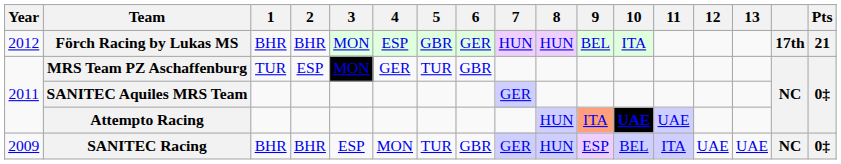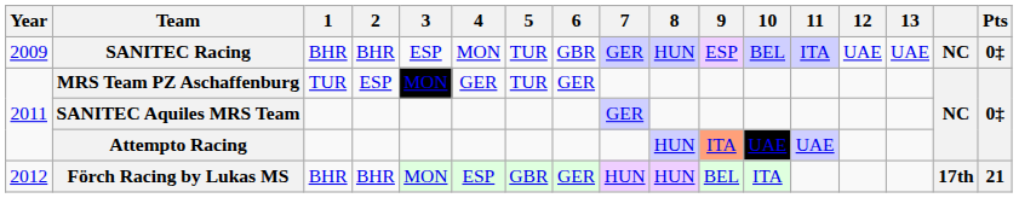 <table class="wikitable" style="text-align:center; font-size:90%">
 <tr>
 <th>Year</th>
 <th>Team</th>
 <th>1</th>
 <th>2</th>
 <th>3</th>
 <th>4</th>
 <th>5</th>
 <th>6</th>
 <th>7</th>
 <th>8</th>
 <th>9</th>
 <th>10</th>
 <th>11</th>
 <th>12</th>
 <th>13</th>
 <th></th>
 <th>Pts</th>
 </tr>
 <tr>
-<td><a href='#'>2012</a></td>
-<th>Förch Racing by Lukas MS</th>
+<td><a href='#'>2009</a></td>
+<th>SANITEC Racing</th>
 <td><a href='#'>BHR</a></td>
 <td><a href='#'>BHR</a></td>
-<td style="background:#DFFFDF;"><a href='#'>MON</a><br></td>
-<td style="background:#DFFFDF;"><a href='#'>ESP</a><br></td>
-<td style="background:#DFFFDF;"><a href='#'>GBR</a><br></td>
-<td style="background:#DFFFDF;"><a href='#'>GER</a><br></td>
-<td style="background:#EFCFFF;"><a href='#'>HUN</a><br></td>
-<td style="background:#EFCFFF;"><a href='#'>HUN</a><br></td>
-<td style="background:#DFFFDF;"><a href='#'>BEL</a><br></td>
-<td style="background:#DFFFDF;"><a href='#'>ITA</a><br></td>
-<td></td>
-<td></td>
-<td></td>
-<th>17th</th>
-<th>21</th>
+<td><a href='#'>ESP</a></td>
+<td><a href='#'>MON</a></td>
+<td><a href='#'>TUR</a></td>
+<td><a href='#'>GBR</a></td>
+<td style="background:#CFCFFF;"><a href='#'>GER</a><br></td>
+<td style="background:#CFCFFF;"><a href='#'>HUN</a><br></td>
+<td style="background:#EFCFFF;"><a href='#'>ESP</a><br></td>
+<td style="background:#CFCFFF;"><a href='#'>BEL</a><br></td>
+<td style="background:#CFCFFF;"><a href='#'>ITA</a><br></td>
+<td><a href='#'>UAE</a></td>
+<td><a href='#'>UAE</a></td>
+<th>NC</th>
+<th>0‡</th>
 </tr>
 <tr>
 <td rowspan=3><a href='#'>2011</a></td>
 <th>MRS Team PZ Aschaffenburg</th>
 <td><a href='#'>TUR</a></td>
 <td><a href='#'>ESP</a></td>
 <td style="background:#000000; color:#ffffff"><a href='#'><span>MON</span></a><br></td>
 <td><a href='#'>GER</a></td>
 <td><a href='#'>TUR</a></td>
-<td><a href='#'>GBR</a></td>
+<td><a href='#'>GER</a></td>
 <td></td>
 <td></td>
 <td></td>
 <td></td>
 <td></td>
 <td></td>
 <td></td>
 <th rowspan=3>NC</th>
 <th rowspan=3>0‡</th>
 </tr>
 <tr>
 <th>SANITEC Aquiles MRS Team</th>
 <td></td>
 <td></td>
 <td></td>
 <td></td>
 <td></td>
 <td></td>
 <td style="background:#CFCFFF;"><a href='#'>GER</a><br></td>
 <td></td>
 <td></td>
 <td></td>
 <td></td>
 <td></td>
 <td></td>
 </tr>
 <tr>
 <th>Attempto Racing</th>
 <td></td>
 <td></td>
 <td></td>
 <td></td>
 <td></td>
 <td></td>
 <td></td>
 <td style="background:#CFCFFF;"><a href='#'>HUN</a><br></td>
 <td style="background: lightsalmon;"><a href='#'>ITA</a></td>
-<td style="background:#000000; color:#ffffff"><strong><a href='#'><span>UAE</span></a><br></strong></td>
+<td style="background:#000000; color:#ffffff"><a href='#'><span>UAE</span></a><br></td>
 <td style="background:#CFCFFF;"><a href='#'>UAE</a><br></td>
 <td></td>
 <td></td>
 </tr>
 <tr>
-<td><a href='#'>2009</a></td>
-<th>SANITEC Racing</th>
+<td><a href='#'>2012</a></td>
+<th>Förch Racing by Lukas MS</th>
 <td><a href='#'>BHR</a></td>
 <td><a href='#'>BHR</a></td>
-<td><a href='#'>ESP</a></td>
-<td><a href='#'>MON</a></td>
-<td><a href='#'>TUR</a></td>
-<td><a href='#'>GBR</a></td>
-<td style="background:#CFCFFF;"><a href='#'>GER</a><br></td>
-<td style="background:#CFCFFF;"><a href='#'>HUN</a><br></td>
-<td style="background:#EFCFFF;"><a href='#'>ESP</a><br></td>
-<td style="background:#CFCFFF;"><a href='#'>BEL</a><br></td>
-<td style="background:#CFCFFF;"><a href='#'>ITA</a><br></td>
-<td><a href='#'>UAE</a></td>
-<td><a href='#'>UAE</a></td>
-<th>NC</th>
-<th>0‡</th>
+<td style="background:#DFFFDF;"><a href='#'>MON</a><br></td>
+<td style="background:#DFFFDF;"><a href='#'>ESP</a><br></td>
+<td style="background:#DFFFDF;"><a href='#'>GBR</a><br></td>
+<td style="background:#DFFFDF;"><a href='#'>GER</a><br></td>
+<td style="background:#EFCFFF;"><a href='#'>HUN</a><br></td>
+<td style="background:#EFCFFF;"><a href='#'>HUN</a><br></td>
+<td style="background:#DFFFDF;"><a href='#'>BEL</a><br></td>
+<td style="background:#DFFFDF;"><a href='#'>ITA</a><br></td>
+<td></td>
+<td></td>
+<td></td>
+<th>17th</th>
+<th>21</th>
 </tr>
 </table>
